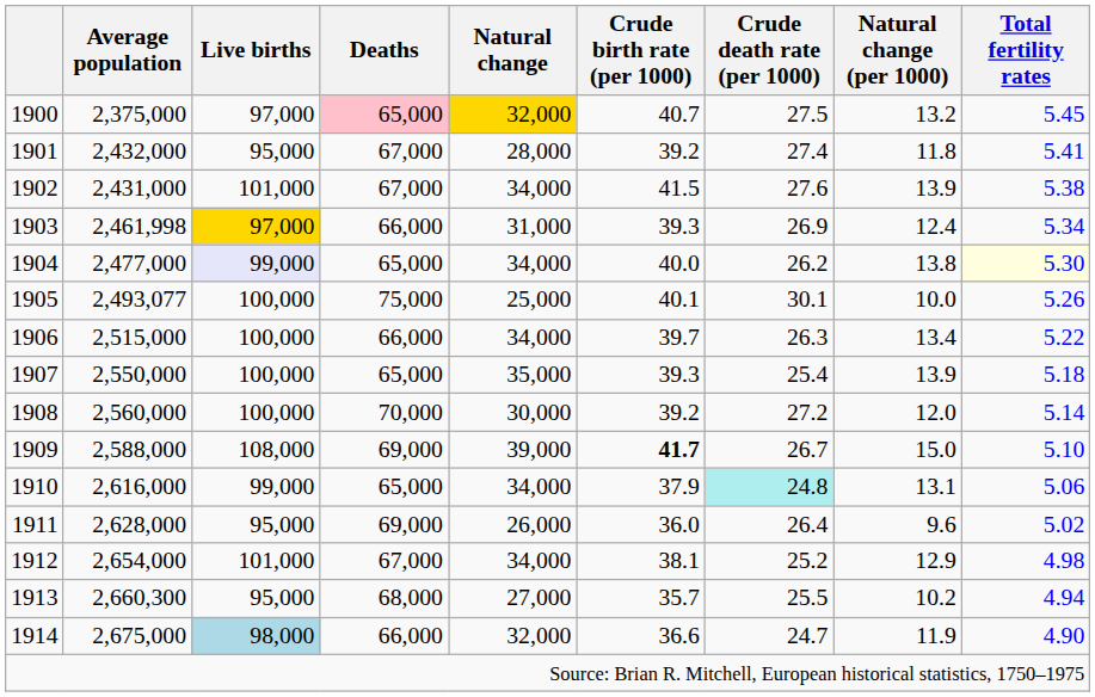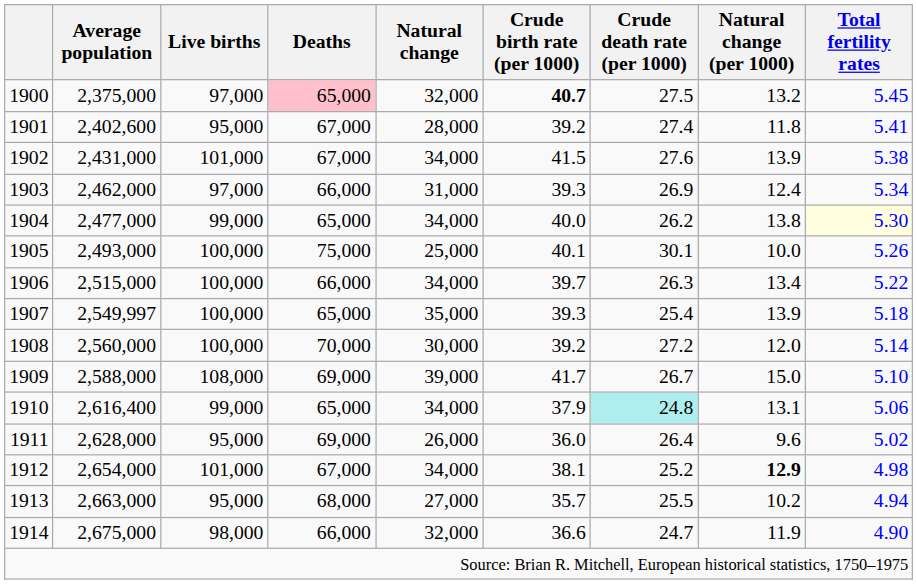 <table class="wikitable collapsible collapsed" style="text-align: right;">
 <tr>
 <th></th>
 <th width="80pt">Average population</th>
 <th width="80pt">Live births</th>
 <th width="80pt">Deaths</th>
 <th width="80pt">Natural change</th>
 <th width="80pt">Crude birth rate (per 1000)</th>
 <th width="80pt">Crude death rate (per 1000)</th>
 <th width="80pt">Natural change (per 1000)</th>
 <th width="80pt"><a href='#'>Total fertility rates</a></th>
 </tr>
 <tr>
 <td>1900</td>
 <td align="right">2,375,000</td>
 <td align="right">97,000</td>
 <td align="right" style="background: pink;">65,000</td>
-<td align="right" style="background: gold;">32,000</td>
-<td align="right">40.7</td>
+<td align="right">32,000</td>
+<td align="right"><strong>40.7</strong></td>
 <td align="right">27.5</td>
 <td align="right">13.2</td>
 <td align="right" style="color: blue">5.45</td>
 </tr>
 <tr>
 <td>1901</td>
-<td align="right">2,432,000</td>
+<td align="right">2,402,600</td>
 <td align="right">95,000</td>
 <td align="right">67,000</td>
 <td align="right">28,000</td>
 <td align="right">39.2</td>
 <td align="right">27.4</td>
 <td align="right">11.8</td>
 <td align="right" style="color: blue">5.41</td>
 </tr>
 <tr>
 <td>1902</td>
 <td align="right">2,431,000</td>
 <td align="right">101,000</td>
 <td align="right">67,000</td>
 <td align="right">34,000</td>
 <td align="right">41.5</td>
 <td align="right">27.6</td>
 <td align="right">13.9</td>
 <td align="right" style="color: blue">5.38</td>
 </tr>
 <tr>
 <td>1903</td>
-<td align="right">2,461,998</td>
-<td align="right" style="background: gold;">97,000</td>
+<td align="right">2,462,000</td>
+<td align="right">97,000</td>
 <td align="right">66,000</td>
 <td align="right">31,000</td>
 <td align="right">39.3</td>
 <td align="right">26.9</td>
 <td align="right">12.4</td>
 <td align="right" style="color: blue">5.34</td>
 </tr>
 <tr>
 <td>1904</td>
 <td align="right">2,477,000</td>
-<td align="right" style="background: lavender;">99,000</td>
+<td align="right">99,000</td>
 <td align="right">65,000</td>
 <td align="right">34,000</td>
 <td align="right">40.0</td>
 <td align="right">26.2</td>
 <td align="right">13.8</td>
 <td align="right" style="background: lightyellow; color: blue">5.30</td>
 </tr>
 <tr>
 <td>1905</td>
-<td align="right">2,493,077</td>
+<td align="right">2,493,000</td>
 <td align="right">100,000</td>
 <td align="right">75,000</td>
 <td align="right">25,000</td>
 <td align="right">40.1</td>
 <td align="right">30.1</td>
 <td align="right">10.0</td>
 <td align="right" style="color: blue">5.26</td>
 </tr>
 <tr>
 <td>1906</td>
 <td align="right">2,515,000</td>
 <td align="right">100,000</td>
 <td align="right">66,000</td>
 <td align="right">34,000</td>
 <td align="right">39.7</td>
 <td align="right">26.3</td>
 <td align="right">13.4</td>
 <td align="right" style="color: blue">5.22</td>
 </tr>
 <tr>
 <td>1907</td>
-<td align="right">2,550,000</td>
+<td align="right">2,549,997</td>
 <td align="right">100,000</td>
 <td align="right">65,000</td>
 <td align="right">35,000</td>
 <td align="right">39.3</td>
 <td align="right">25.4</td>
 <td align="right">13.9</td>
 <td align="right" style="color: blue">5.18</td>
 </tr>
 <tr>
 <td>1908</td>
 <td align="right">2,560,000</td>
 <td align="right">100,000</td>
 <td align="right">70,000</td>
 <td align="right">30,000</td>
 <td align="right">39.2</td>
 <td align="right">27.2</td>
 <td align="right">12.0</td>
 <td align="right" style="color: blue">5.14</td>
 </tr>
 <tr>
 <td>1909</td>
 <td align="right">2,588,000</td>
 <td align="right">108,000</td>
 <td align="right">69,000</td>
 <td align="right">39,000</td>
-<td align="right"><strong>41.7</strong></td>
+<td align="right">41.7</td>
 <td align="right">26.7</td>
 <td align="right">15.0</td>
 <td align="right" style="color: blue">5.10</td>
 </tr>
 <tr>
 <td>1910</td>
-<td align="right">2,616,000</td>
+<td align="right">2,616,400</td>
 <td align="right">99,000</td>
 <td align="right">65,000</td>
 <td align="right">34,000</td>
 <td align="right">37.9</td>
 <td align="right" style="background: paleturquoise;">24.8</td>
 <td align="right">13.1</td>
 <td align="right" style="color: blue">5.06</td>
 </tr>
 <tr>
 <td>1911</td>
 <td align="right">2,628,000</td>
 <td align="right">95,000</td>
 <td align="right">69,000</td>
 <td align="right">26,000</td>
 <td align="right">36.0</td>
 <td align="right">26.4</td>
 <td align="right">9.6</td>
 <td align="right" style="color: blue">5.02</td>
 </tr>
 <tr>
 <td>1912</td>
 <td align="right">2,654,000</td>
 <td align="right">101,000</td>
 <td align="right">67,000</td>
 <td align="right">34,000</td>
 <td align="right">38.1</td>
 <td align="right">25.2</td>
-<td align="right">12.9</td>
+<td align="right"><strong>12.9</strong></td>
 <td align="right" style="color: blue">4.98</td>
 </tr>
 <tr>
 <td>1913</td>
-<td align="right">2,660,300</td>
+<td align="right">2,663,000</td>
 <td align="right">95,000</td>
 <td align="right">68,000</td>
 <td align="right">27,000</td>
 <td align="right">35.7</td>
 <td align="right">25.5</td>
 <td align="right">10.2</td>
 <td align="right" style="color: blue">4.94</td>
 </tr>
 <tr>
 <td>1914</td>
 <td align="right">2,675,000</td>
-<td align="right" style="background: lightblue;">98,000</td>
+<td align="right">98,000</td>
 <td align="right">66,000</td>
 <td align="right">32,000</td>
 <td align="right">36.6</td>
 <td align="right">24.7</td>
 <td align="right">11.9</td>
 <td align="right" style="color: blue">4.90</td>
 </tr>
 <tr>
 <td colspan=9><small>Source: Brian R. Mitchell, European historical statistics, 1750–1975</small></td>
 </tr>
 </table>
